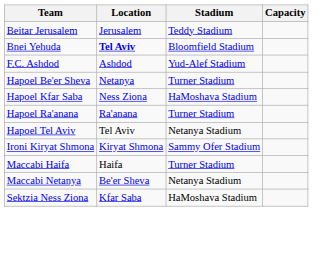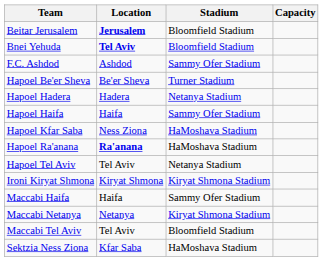 <table class="wikitable sortable" style="float:left">
 <tr>
 <th>Team</th>
 <th>Location</th>
 <th>Stadium</th>
 <th>Capacity</th>
 </tr>
 <tr>
 <td><a href='#'>Beitar Jerusalem</a></td>
-<td><a href='#'>Jerusalem</a></td>
-<td><a href='#'>Teddy Stadium</a></td>
+<td><strong><a href='#'>Jerusalem</a></strong></td>
+<td>Bloomfield Stadium</td>
 <td style="text-align:center"></td>
 </tr>
 <tr>
 <td><a href='#'>Bnei Yehuda</a></td>
 <td><strong><a href='#'>Tel Aviv</a></strong></td>
 <td><a href='#'>Bloomfield Stadium</a></td>
 <td style="text-align:center"></td>
 </tr>
 <tr>
 <td><a href='#'>F.C. Ashdod</a></td>
 <td><a href='#'>Ashdod</a></td>
-<td><a href='#'>Yud-Alef Stadium</a></td>
+<td><a href='#'>Sammy Ofer Stadium</a></td>
 <td style="text-align:center"></td>
 </tr>
 <tr>
 <td><a href='#'>Hapoel Be'er Sheva</a></td>
-<td><a href='#'>Netanya</a></td>
+<td><a href='#'>Be'er Sheva</a></td>
 <td><a href='#'>Turner Stadium</a></td>
+<td style="text-align:center"></td>
+</tr>
+<tr>
+<td><a href='#'>Hapoel Hadera</a></td>
+<td><a href='#'>Hadera</a></td>
+<td><a href='#'>Netanya Stadium</a></td>
+<td style="text-align:center"></td>
+</tr>
+<tr>
+<td><a href='#'>Hapoel Haifa</a></td>
+<td><a href='#'>Haifa</a></td>
+<td><a href='#'>Sammy Ofer Stadium</a></td>
 <td style="text-align:center"></td>
 </tr>
 <tr>
 <td><a href='#'>Hapoel Kfar Saba</a></td>
 <td><a href='#'>Ness Ziona</a></td>
 <td><a href='#'>HaMoshava Stadium</a></td>
 <td style="text-align:center"></td>
 </tr>
 <tr>
 <td><a href='#'>Hapoel Ra'anana</a></td>
-<td><a href='#'>Ra'anana</a></td>
-<td><a href='#'>Turner Stadium</a></td>
+<td><strong><a href='#'>Ra'anana</a></strong></td>
+<td>HaMoshava Stadium</td>
 <td style="text-align:center"></td>
 </tr>
 <tr>
 <td><a href='#'>Hapoel Tel Aviv</a></td>
 <td>Tel Aviv</td>
 <td>Netanya Stadium</td>
 <td style="text-align:center"></td>
 </tr>
 <tr>
 <td><a href='#'>Ironi Kiryat Shmona</a></td>
 <td><a href='#'>Kiryat Shmona</a></td>
-<td><a href='#'>Sammy Ofer Stadium</a></td>
+<td><a href='#'>Kiryat Shmona Stadium</a></td>
 <td style="text-align:center"></td>
 </tr>
 <tr>
 <td><a href='#'>Maccabi Haifa</a></td>
 <td>Haifa</td>
-<td><a href='#'>Turner Stadium</a></td>
+<td>Sammy Ofer Stadium</td>
 <td style="text-align:center"></td>
 </tr>
 <tr>
 <td><a href='#'>Maccabi Netanya</a></td>
-<td><a href='#'>Be'er Sheva</a></td>
-<td>Netanya Stadium</td>
+<td><a href='#'>Netanya</a></td>
+<td><a href='#'>Kiryat Shmona Stadium</a></td>
+<td style="text-align:center"></td>
+</tr>
+<tr>
+<td><a href='#'>Maccabi Tel Aviv</a></td>
+<td>Tel Aviv</td>
+<td>Bloomfield Stadium</td>
 <td style="text-align:center"></td>
 </tr>
 <tr>
 <td><a href='#'>Sektzia Ness Ziona</a></td>
 <td><a href='#'>Kfar Saba</a></td>
 <td>HaMoshava Stadium</td>
 <td style="text-align:center"></td>
 </tr>
 </table>
